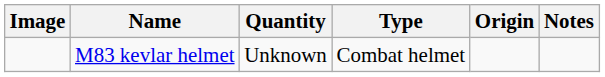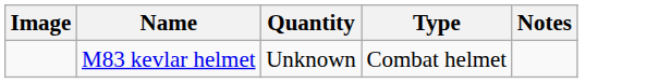 <table class="wikitable">
 <tr>
 <th>Image</th>
 <th>Name</th>
 <th>Quantity</th>
 <th>Type</th>
-<th>Origin</th>
 <th>Notes</th>
 </tr>
 <tr>
 <td></td>
 <td><a href='#'>M83 kevlar helmet</a></td>
 <td>Unknown</td>
 <td>Combat helmet</td>
 <td></td>
-<td></td>
 </tr>
 </table>
